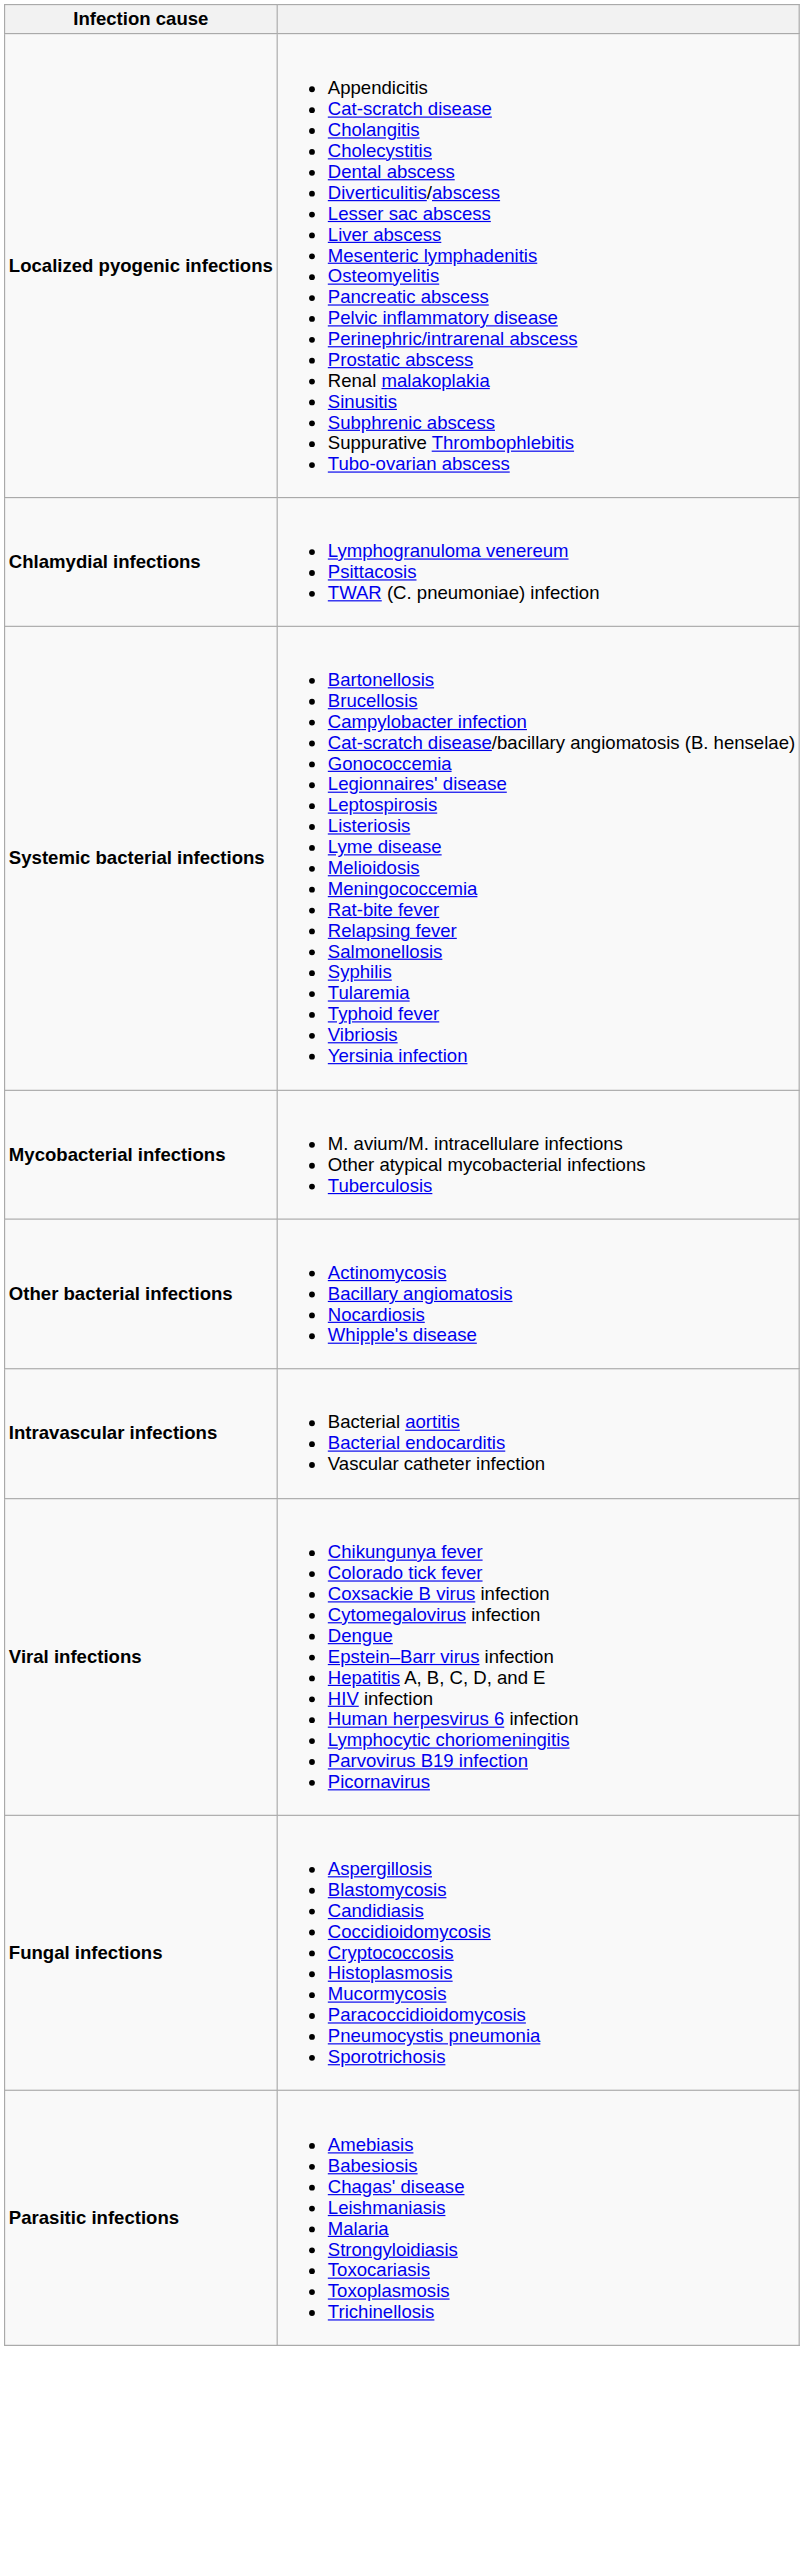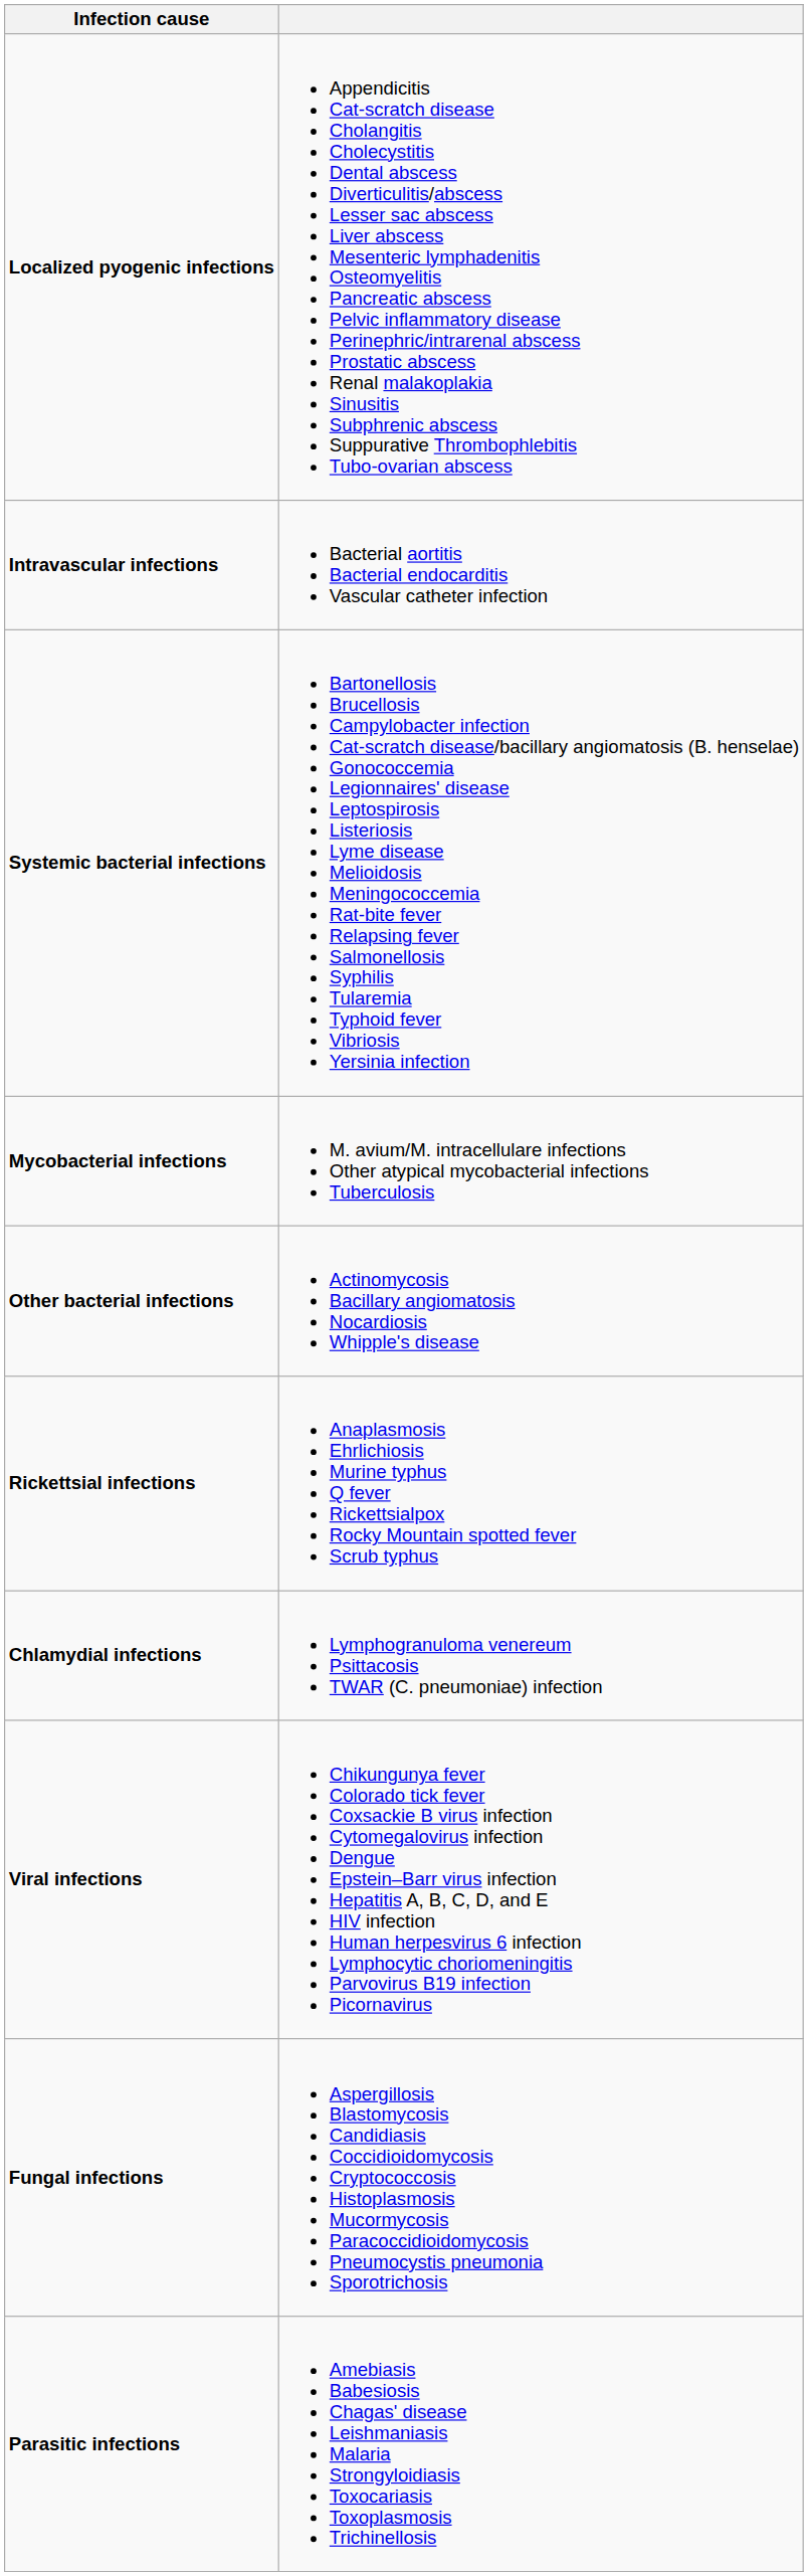 <table class="wikitable">
 <tr>
 <th>Infection cause</th>
 <th></th>
 </tr>
 <tr>
 <td><strong>Localized pyogenic infections</strong></td>
 <td><br><ul><li>Appendicitis</li><li><a href='#'>Cat-scratch disease</a></li><li><a href='#'>Cholangitis</a></li><li><a href='#'>Cholecystitis</a></li><li><a href='#'>Dental abscess</a></li><li><a href='#'>Diverticulitis</a>/<a href='#'>abscess</a></li><li><a href='#'>Lesser sac abscess</a></li><li><a href='#'>Liver abscess</a></li><li><a href='#'>Mesenteric lymphadenitis</a></li><li><a href='#'>Osteomyelitis</a></li><li><a href='#'>Pancreatic abscess</a></li><li><a href='#'>Pelvic inflammatory disease</a></li><li><a href='#'>Perinephric/intrarenal abscess</a></li><li><a href='#'>Prostatic abscess</a></li><li>Renal <a href='#'>malakoplakia</a></li><li><a href='#'>Sinusitis</a></li><li><a href='#'>Subphrenic abscess</a></li><li>Suppurative <a href='#'>Thrombophlebitis</a></li><li><a href='#'>Tubo-ovarian abscess</a></li></ul></td>
 </tr>
 <tr>
-<td><strong>Chlamydial infections</strong></td>
-<td><br><ul><li><a href='#'>Lymphogranuloma venereum</a></li><li><a href='#'>Psittacosis</a></li><li><a href='#'>TWAR</a> (C. pneumoniae) infection</li></ul></td>
+<td><strong>Intravascular infections</strong></td>
+<td><br><ul><li>Bacterial <a href='#'>aortitis</a></li><li><a href='#'>Bacterial endocarditis</a></li><li>Vascular catheter infection</li></ul></td>
 </tr>
 <tr>
 <td><strong>Systemic bacterial infections</strong></td>
 <td><br><ul><li><a href='#'>Bartonellosis</a></li><li><a href='#'>Brucellosis</a></li><li><a href='#'>Campylobacter infection</a></li><li><a href='#'>Cat-scratch disease</a>/bacillary angiomatosis (B. henselae)</li><li><a href='#'>Gonococcemia</a></li><li><a href='#'>Legionnaires' disease</a></li><li><a href='#'>Leptospirosis</a></li><li><a href='#'>Listeriosis</a></li><li><a href='#'>Lyme disease</a></li><li><a href='#'>Melioidosis</a></li><li><a href='#'>Meningococcemia</a></li><li><a href='#'>Rat-bite fever</a></li><li><a href='#'>Relapsing fever</a></li><li><a href='#'>Salmonellosis</a></li><li><a href='#'>Syphilis</a></li><li><a href='#'>Tularemia</a></li><li><a href='#'>Typhoid fever</a></li><li><a href='#'>Vibriosis</a></li><li><a href='#'>Yersinia infection</a></li></ul></td>
 </tr>
 <tr>
 <td><strong>Mycobacterial infections</strong></td>
 <td><br><ul><li>M. avium/M. intracellulare infections</li><li>Other atypical mycobacterial infections</li><li><a href='#'>Tuberculosis</a></li></ul></td>
 </tr>
 <tr>
 <td><strong>Other bacterial infections</strong></td>
 <td><br><ul><li><a href='#'>Actinomycosis</a></li><li><a href='#'>Bacillary angiomatosis</a></li><li><a href='#'>Nocardiosis</a></li><li><a href='#'>Whipple's disease</a></li></ul></td>
 </tr>
 <tr>
-<td><strong>Intravascular infections</strong></td>
-<td><br><ul><li>Bacterial <a href='#'>aortitis</a></li><li><a href='#'>Bacterial endocarditis</a></li><li>Vascular catheter infection</li></ul></td>
+<td><strong>Rickettsial infections</strong></td>
+<td><br><ul><li><a href='#'>Anaplasmosis</a></li><li><a href='#'>Ehrlichiosis</a></li><li><a href='#'>Murine typhus</a></li><li><a href='#'>Q fever</a></li><li><a href='#'>Rickettsialpox</a></li><li><a href='#'>Rocky Mountain spotted fever</a></li><li><a href='#'>Scrub typhus</a></li></ul></td>
+</tr>
+<tr>
+<td><strong>Chlamydial infections</strong></td>
+<td><br><ul><li><a href='#'>Lymphogranuloma venereum</a></li><li><a href='#'>Psittacosis</a></li><li><a href='#'>TWAR</a> (C. pneumoniae) infection</li></ul></td>
 </tr>
 <tr>
 <td><strong>Viral infections</strong></td>
 <td><br><ul><li><a href='#'>Chikungunya fever</a></li><li><a href='#'>Colorado tick fever</a></li><li><a href='#'>Coxsackie B virus</a> infection</li><li><a href='#'>Cytomegalovirus</a> infection</li><li><a href='#'>Dengue</a></li><li><a href='#'>Epstein–Barr virus</a> infection</li><li><a href='#'>Hepatitis</a> A, B, C, D, and E</li><li><a href='#'>HIV</a> infection</li><li><a href='#'>Human herpesvirus 6</a> infection</li><li><a href='#'>Lymphocytic choriomeningitis</a></li><li><a href='#'>Parvovirus B19 infection</a></li><li><a href='#'>Picornavirus</a></li></ul></td>
 </tr>
 <tr>
 <td><strong>Fungal infections</strong></td>
 <td><br><ul><li><a href='#'>Aspergillosis</a></li><li><a href='#'>Blastomycosis</a></li><li><a href='#'>Candidiasis</a></li><li><a href='#'>Coccidioidomycosis</a></li><li><a href='#'>Cryptococcosis</a></li><li><a href='#'>Histoplasmosis</a></li><li><a href='#'>Mucormycosis</a></li><li><a href='#'>Paracoccidioidomycosis</a></li><li><a href='#'>Pneumocystis pneumonia</a></li><li><a href='#'>Sporotrichosis</a></li></ul></td>
 </tr>
 <tr>
 <td><strong>Parasitic infections</strong></td>
 <td><br><ul><li><a href='#'>Amebiasis</a></li><li><a href='#'>Babesiosis</a></li><li><a href='#'>Chagas' disease</a></li><li><a href='#'>Leishmaniasis</a></li><li><a href='#'>Malaria</a></li><li><a href='#'>Strongyloidiasis</a></li><li><a href='#'>Toxocariasis</a></li><li><a href='#'>Toxoplasmosis</a></li><li><a href='#'>Trichinellosis</a></li></ul></td>
 </tr>
 <tr>
 </tr>
 </table>
